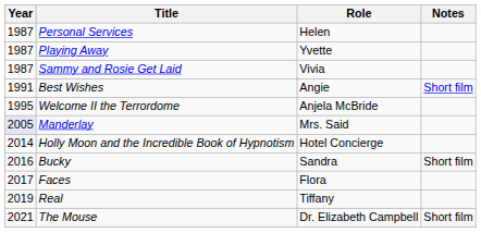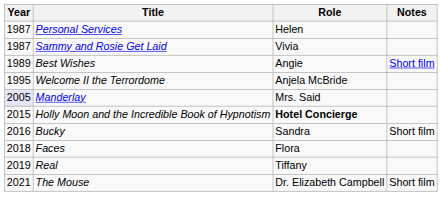 <table class="wikitable unsortable">
 <tr>
 <th>Year</th>
 <th>Title</th>
 <th>Role</th>
 <th>Notes</th>
 </tr>
 <tr>
 <td>1987</td>
 <td><em><a href='#'>Personal Services</a></em></td>
 <td>Helen</td>
 <td></td>
 </tr>
 <tr>
 <td>1987</td>
-<td><em><a href='#'>Playing Away</a></em></td>
-<td>Yvette</td>
-<td></td>
-</tr>
-<tr>
-<td>1987</td>
 <td><em><a href='#'>Sammy and Rosie Get Laid</a></em></td>
 <td>Vivia</td>
 <td></td>
 </tr>
 <tr>
-<td>1991</td>
+<td>1989</td>
 <td><em>Best Wishes</em></td>
 <td>Angie</td>
 <td><a href='#'>Short film</a></td>
 </tr>
 <tr>
 <td>1995</td>
 <td><em>Welcome II the Terrordome</em></td>
 <td>Anjela McBride</td>
 <td></td>
 </tr>
 <tr>
 <td style="background: lavender;">2005</td>
 <td><em><a href='#'>Manderlay</a></em></td>
 <td>Mrs. Said</td>
 <td></td>
 </tr>
 <tr>
-<td>2014</td>
+<td>2015</td>
 <td><em>Holly Moon and the Incredible Book of Hypnotism</em></td>
-<td>Hotel Concierge</td>
+<td><strong>Hotel Concierge</strong></td>
 <td></td>
 </tr>
 <tr>
 <td>2016</td>
 <td><em>Bucky</em></td>
 <td>Sandra</td>
 <td>Short film</td>
 </tr>
 <tr>
-<td>2017</td>
+<td>2018</td>
 <td><em>Faces</em></td>
 <td>Flora</td>
 <td></td>
 </tr>
 <tr>
 <td>2019</td>
 <td><em>Real</em></td>
 <td>Tiffany</td>
 <td></td>
 </tr>
 <tr>
 <td>2021</td>
 <td><em>The Mouse</em></td>
 <td>Dr. Elizabeth Campbell</td>
 <td>Short film</td>
 </tr>
 </table>
